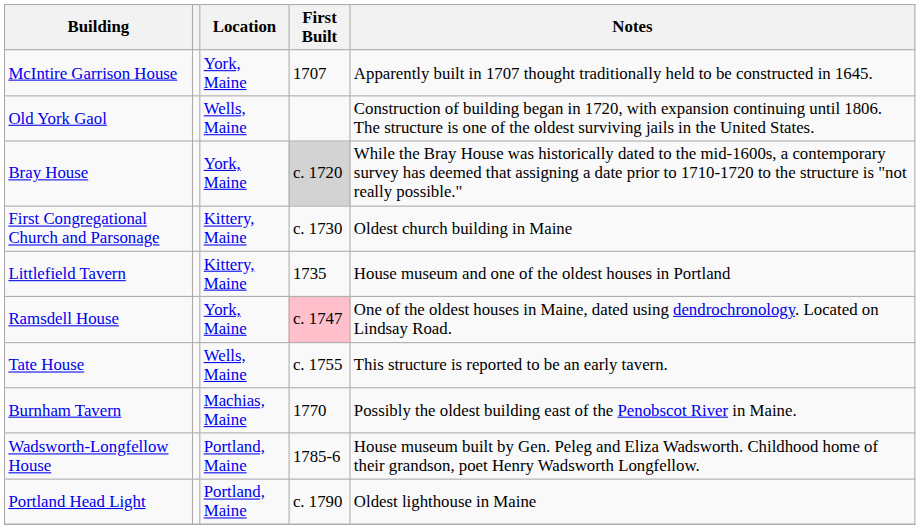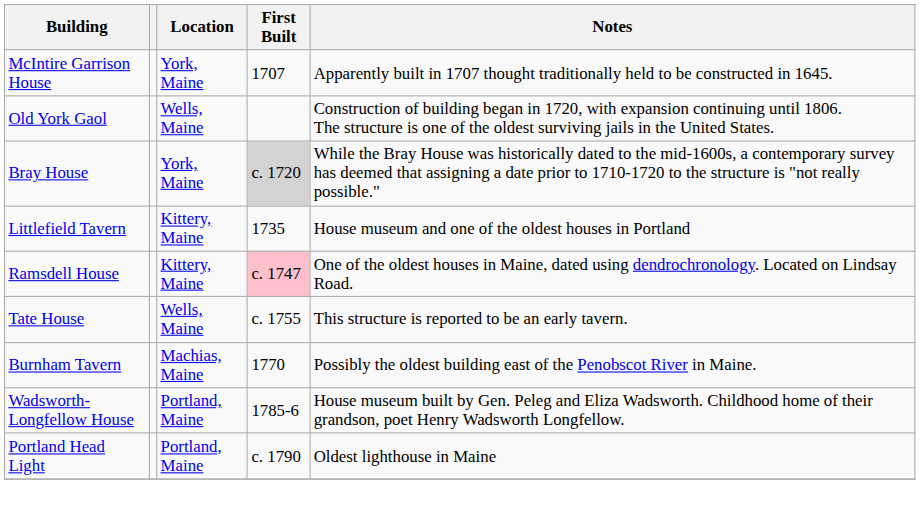 <table class="wikitable">
 <tr>
 <th>Building</th>
 <th></th>
 <th>Location</th>
 <th>First Built</th>
 <th>Notes</th>
 </tr>
 <tr>
 <td><a href='#'>McIntire Garrison House</a></td>
 <td></td>
 <td><a href='#'>York, Maine</a></td>
 <td>1707</td>
 <td>Apparently built in 1707 thought traditionally held to be constructed in 1645.</td>
 </tr>
 <tr>
 <td><a href='#'>Old York Gaol</a></td>
 <td></td>
 <td><a href='#'>Wells, Maine</a></td>
 <td></td>
 <td>Construction of building began in 1720, with expansion continuing until 1806.<br>The structure is one of the oldest surviving jails in the United States.</td>
 </tr>
 <tr>
 <td><a href='#'>Bray House</a></td>
 <td></td>
 <td><a href='#'>York, Maine</a></td>
 <td style="background: lightgrey;">c. 1720</td>
 <td>While the Bray House was historically dated to the mid-1600s, a contemporary survey has deemed  that assigning a date prior to 1710-1720 to the structure is "not really possible."</td>
 </tr>
 <tr>
-<td><a href='#'>First Congregational Church and Parsonage</a></td>
-<td></td>
-<td><a href='#'>Kittery, Maine</a></td>
-<td>c. 1730</td>
-<td>Oldest church building in Maine</td>
-</tr>
-<tr>
 <td><a href='#'>Littlefield Tavern</a></td>
 <td></td>
 <td><a href='#'>Kittery, Maine</a></td>
 <td>1735</td>
 <td>House museum and one of the oldest houses in Portland</td>
 </tr>
 <tr>
 <td><a href='#'>Ramsdell House</a></td>
 <td></td>
-<td><a href='#'>York, Maine</a></td>
+<td><a href='#'>Kittery, Maine</a></td>
 <td style="background: pink;">c. 1747</td>
 <td>One of the oldest houses in Maine, dated using <a href='#'>dendrochronology</a>. Located on Lindsay Road.</td>
 </tr>
 <tr>
 <td><a href='#'>Tate House</a></td>
 <td></td>
 <td><a href='#'>Wells, Maine</a></td>
 <td>c. 1755</td>
 <td>This structure is reported to be an early tavern.</td>
 </tr>
 <tr>
 <td><a href='#'>Burnham Tavern</a></td>
 <td></td>
 <td><a href='#'>Machias, Maine</a></td>
 <td>1770</td>
 <td>Possibly the oldest building east of the <a href='#'>Penobscot River</a> in Maine.</td>
 </tr>
 <tr>
 <td><a href='#'>Wadsworth-Longfellow House</a></td>
 <td></td>
 <td><a href='#'>Portland, Maine</a></td>
 <td>1785-6</td>
 <td>House museum built by Gen. Peleg and Eliza Wadsworth. Childhood home of their grandson, poet Henry Wadsworth Longfellow. </td>
 </tr>
 <tr>
 <td><a href='#'>Portland Head Light</a></td>
 <td></td>
 <td><a href='#'>Portland, Maine</a></td>
 <td>c. 1790</td>
 <td>Oldest lighthouse in Maine</td>
 </tr>
 <tr>
 </tr>
 </table>
